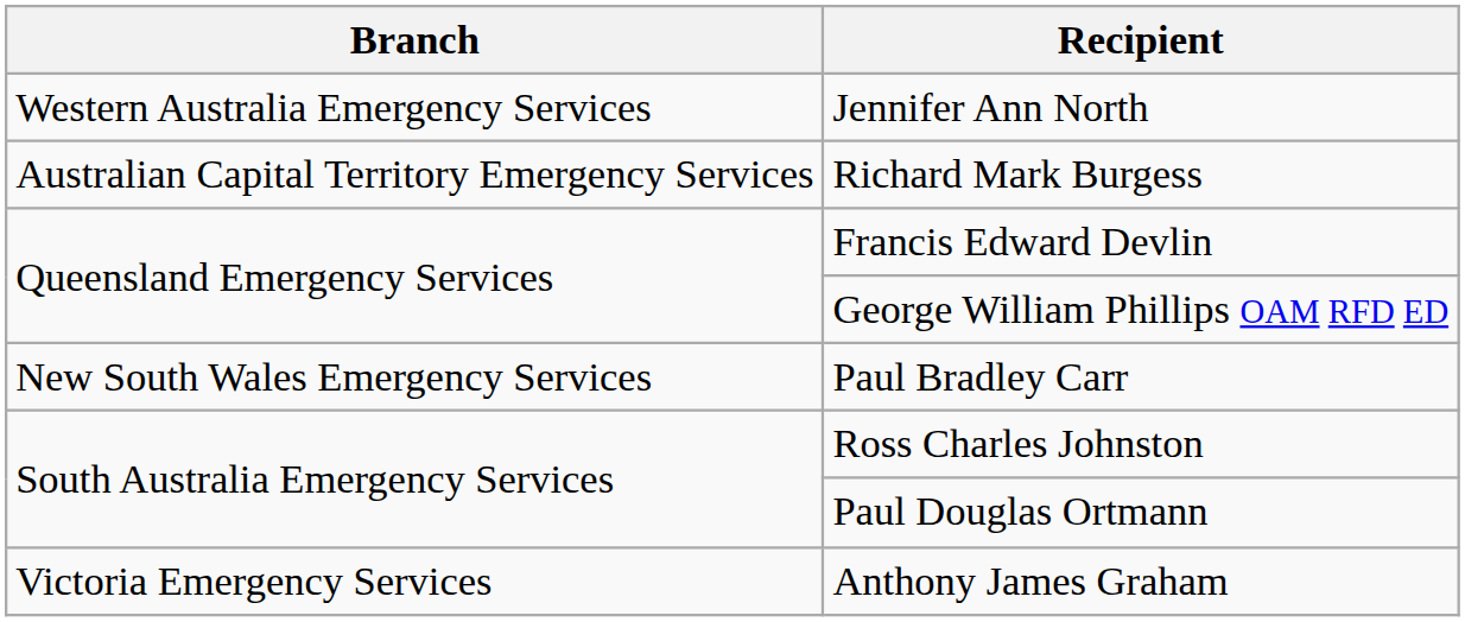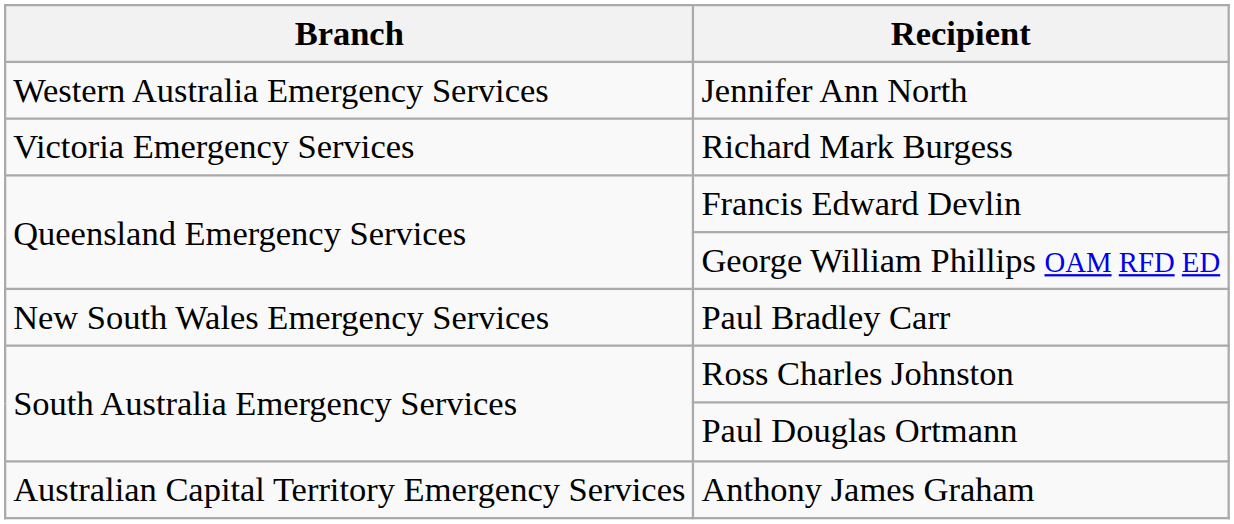 <table class="wikitable" style="font-size:95%;">
 <tr>
 <th>Branch</th>
 <th>Recipient</th>
 </tr>
 <tr>
 <td>Western Australia Emergency Services</td>
 <td>Jennifer Ann North</td>
 </tr>
 <tr>
-<td>Australian Capital Territory Emergency Services</td>
+<td>Victoria Emergency Services</td>
 <td>Richard Mark Burgess</td>
 </tr>
 <tr>
 <td rowspan="2">Queensland Emergency Services</td>
 <td>Francis Edward Devlin</td>
 </tr>
 <tr>
 <td>George William Phillips <small><a href='#'>OAM</a> <a href='#'>RFD</a> <a href='#'>ED</a></small></td>
 </tr>
 <tr>
 <td>New South Wales Emergency Services</td>
 <td>Paul Bradley Carr</td>
 </tr>
 <tr>
 <td rowspan="2">South Australia Emergency Services</td>
 <td>Ross Charles Johnston</td>
 </tr>
 <tr>
 <td>Paul Douglas Ortmann</td>
 </tr>
 <tr>
-<td>Victoria Emergency Services</td>
+<td>Australian Capital Territory Emergency Services</td>
 <td>Anthony James Graham</td>
 </tr>
 </table>
